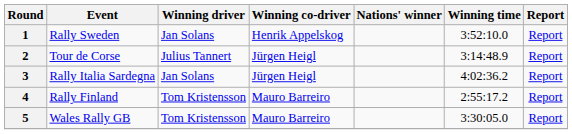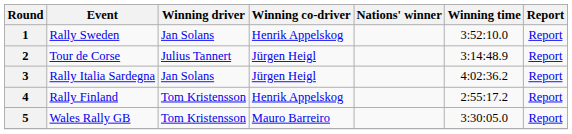 <table class="wikitable" style="font-size: 85%;">
 <tr>
 <th>Round</th>
 <th>Event</th>
 <th nowrap>Winning driver</th>
 <th nowrap>Winning co-driver</th>
 <th nowrap>Nations' winner</th>
 <th nowrap>Winning time</th>
 <th>Report</th>
 </tr>
 <tr>
 <th>1</th>
 <td> <a href='#'>Rally Sweden</a></td>
 <td> <a href='#'>Jan Solans</a></td>
 <td nowrap> <a href='#'>Henrik Appelskog</a></td>
 <td></td>
 <td align="center">3:52:10.0</td>
 <td align="center"><a href='#'>Report</a></td>
 </tr>
 <tr>
 <th>2</th>
 <td> <a href='#'>Tour de Corse</a></td>
 <td nowrap> <a href='#'>Julius Tannert</a></td>
 <td nowrap> <a href='#'>Jürgen Heigl</a></td>
 <td></td>
 <td align="center">3:14:48.9</td>
 <td align="center"><a href='#'>Report</a></td>
 </tr>
 <tr>
 <th>3</th>
 <td nowrap> <a href='#'>Rally Italia Sardegna</a></td>
 <td> <a href='#'>Jan Solans</a></td>
 <td nowrap> <a href='#'>Jürgen Heigl</a></td>
 <td></td>
 <td align="center">4:02:36.2</td>
 <td align="center"><a href='#'>Report</a></td>
 </tr>
 <tr>
 <th>4</th>
 <td> <a href='#'>Rally Finland</a></td>
 <td nowrap> <a href='#'>Tom Kristensson</a></td>
-<td> <a href='#'>Mauro Barreiro</a></td>
+<td nowrap> <a href='#'>Henrik Appelskog</a></td>
 <td></td>
 <td align="center">2:55:17.2</td>
 <td align="center"><a href='#'>Report</a></td>
 </tr>
 <tr>
 <th>5</th>
 <td> <a href='#'>Wales Rally GB</a></td>
 <td nowrap> <a href='#'>Tom Kristensson</a></td>
 <td> <a href='#'>Mauro Barreiro</a></td>
 <td></td>
 <td align="center">3:30:05.0</td>
 <td align="center"><a href='#'>Report</a></td>
 </tr>
 <tr>
 </tr>
 </table>
